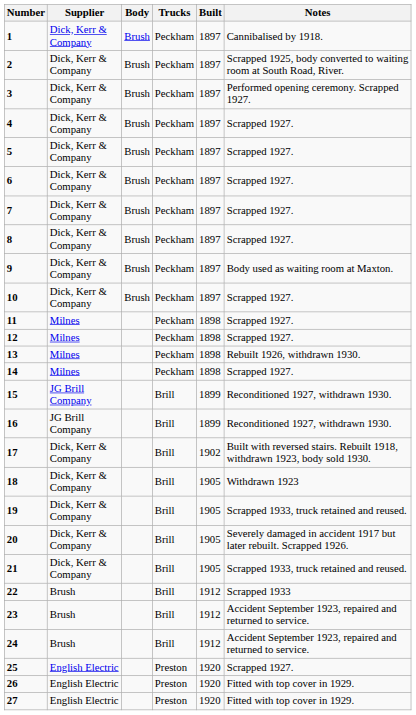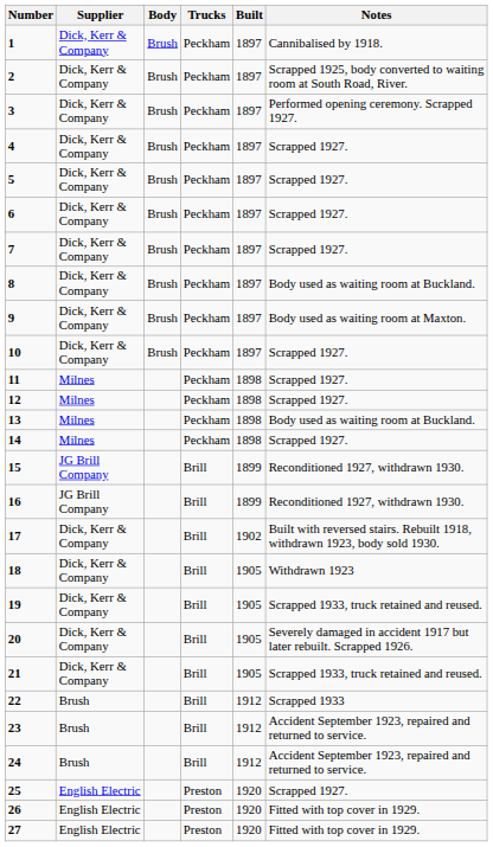 <table class="wikitable">
 <tr>
 <th>Number</th>
 <th>Supplier</th>
 <th>Body</th>
 <th>Trucks</th>
 <th>Built</th>
 <th>Notes</th>
 </tr>
 <tr>
 <td><strong>1</strong></td>
 <td><a href='#'>Dick, Kerr & Company</a></td>
 <td><a href='#'>Brush</a></td>
 <td>Peckham</td>
 <td>1897</td>
 <td>Cannibalised by 1918.</td>
 </tr>
 <tr>
 <td><strong>2</strong></td>
 <td>Dick, Kerr & Company</td>
 <td>Brush</td>
 <td>Peckham</td>
 <td>1897</td>
 <td>Scrapped 1925, body converted to waiting room at South Road, River.</td>
 </tr>
 <tr>
 <td><strong>3</strong></td>
 <td>Dick, Kerr & Company</td>
 <td>Brush</td>
 <td>Peckham</td>
 <td>1897</td>
 <td>Performed opening ceremony. Scrapped 1927.</td>
 </tr>
 <tr>
 <td><strong>4</strong></td>
 <td>Dick, Kerr & Company</td>
 <td>Brush</td>
 <td>Peckham</td>
 <td>1897</td>
 <td>Scrapped 1927.</td>
 </tr>
 <tr>
 <td><strong>5</strong></td>
 <td>Dick, Kerr & Company</td>
 <td>Brush</td>
 <td>Peckham</td>
 <td>1897</td>
 <td>Scrapped 1927.</td>
 </tr>
 <tr>
 <td><strong>6</strong></td>
 <td>Dick, Kerr & Company</td>
 <td>Brush</td>
 <td>Peckham</td>
 <td>1897</td>
 <td>Scrapped 1927.</td>
 </tr>
 <tr>
 <td><strong>7</strong></td>
 <td>Dick, Kerr & Company</td>
 <td>Brush</td>
 <td>Peckham</td>
 <td>1897</td>
 <td>Scrapped 1927.</td>
 </tr>
 <tr>
 <td><strong>8</strong></td>
 <td>Dick, Kerr & Company</td>
 <td>Brush</td>
 <td>Peckham</td>
 <td>1897</td>
-<td>Scrapped 1927.</td>
+<td>Body used as waiting room at Buckland.</td>
 </tr>
 <tr>
 <td><strong>9</strong></td>
 <td>Dick, Kerr & Company</td>
 <td>Brush</td>
 <td>Peckham</td>
 <td>1897</td>
 <td>Body used as waiting room at Maxton.</td>
 </tr>
 <tr>
 <td><strong>10</strong></td>
 <td>Dick, Kerr & Company</td>
 <td>Brush</td>
 <td>Peckham</td>
 <td>1897</td>
 <td>Scrapped 1927.</td>
 </tr>
 <tr>
 <td><strong>11</strong></td>
 <td><a href='#'>Milnes</a></td>
 <td></td>
 <td>Peckham</td>
 <td>1898</td>
 <td>Scrapped 1927.</td>
 </tr>
 <tr>
 <td><strong>12</strong></td>
 <td><a href='#'>Milnes</a></td>
 <td></td>
 <td>Peckham</td>
 <td>1898</td>
 <td>Scrapped 1927.</td>
 </tr>
 <tr>
 <td><strong>13</strong></td>
 <td><a href='#'>Milnes</a></td>
 <td></td>
 <td>Peckham</td>
 <td>1898</td>
-<td>Rebuilt 1926, withdrawn 1930.</td>
+<td>Body used as waiting room at Buckland.</td>
 </tr>
 <tr>
 <td><strong>14</strong></td>
 <td><a href='#'>Milnes</a></td>
 <td></td>
 <td>Peckham</td>
 <td>1898</td>
 <td>Scrapped 1927.</td>
 </tr>
 <tr>
 <td><strong>15</strong></td>
 <td><a href='#'>JG Brill Company</a></td>
 <td></td>
 <td>Brill</td>
 <td>1899</td>
 <td>Reconditioned 1927, withdrawn 1930.</td>
 </tr>
 <tr>
 <td><strong>16</strong></td>
 <td>JG Brill Company</td>
 <td></td>
 <td>Brill</td>
 <td>1899</td>
 <td>Reconditioned 1927, withdrawn 1930.</td>
 </tr>
 <tr>
 <td><strong>17</strong></td>
 <td>Dick, Kerr & Company</td>
 <td></td>
 <td>Brill</td>
 <td>1902</td>
 <td>Built with reversed stairs. Rebuilt 1918, withdrawn 1923, body sold 1930.</td>
 </tr>
 <tr>
 <td><strong>18</strong></td>
 <td>Dick, Kerr & Company</td>
 <td></td>
 <td>Brill</td>
 <td>1905</td>
 <td>Withdrawn 1923</td>
 </tr>
 <tr>
 <td><strong>19</strong></td>
 <td>Dick, Kerr & Company</td>
 <td></td>
 <td>Brill</td>
 <td>1905</td>
 <td>Scrapped 1933, truck retained and reused.</td>
 </tr>
 <tr>
 <td><strong>20</strong></td>
 <td>Dick, Kerr & Company</td>
 <td></td>
 <td>Brill</td>
 <td>1905</td>
 <td>Severely damaged in accident 1917 but later rebuilt. Scrapped 1926.</td>
 </tr>
 <tr>
 <td><strong>21</strong></td>
 <td>Dick, Kerr & Company</td>
 <td></td>
 <td>Brill</td>
 <td>1905</td>
 <td>Scrapped 1933, truck retained and reused.</td>
 </tr>
 <tr>
 <td><strong>22</strong></td>
 <td>Brush</td>
 <td></td>
 <td>Brill</td>
 <td>1912</td>
 <td>Scrapped 1933</td>
 </tr>
 <tr>
 <td><strong>23</strong></td>
 <td>Brush</td>
 <td></td>
 <td>Brill</td>
 <td>1912</td>
 <td>Accident September 1923, repaired and returned to service.</td>
 </tr>
 <tr>
 <td><strong>24</strong></td>
 <td>Brush</td>
 <td></td>
 <td>Brill</td>
 <td>1912</td>
 <td>Accident September 1923, repaired and returned to service.</td>
 </tr>
 <tr>
 <td><strong>25</strong></td>
 <td><a href='#'>English Electric</a></td>
 <td></td>
 <td>Preston</td>
 <td>1920</td>
 <td>Scrapped 1927.</td>
 </tr>
 <tr>
 <td><strong>26</strong></td>
 <td>English Electric</td>
 <td></td>
 <td>Preston</td>
 <td>1920</td>
 <td>Fitted with top cover in 1929.</td>
 </tr>
 <tr>
 <td><strong>27</strong></td>
 <td>English Electric</td>
 <td></td>
 <td>Preston</td>
 <td>1920</td>
 <td>Fitted with top cover in 1929.</td>
 </tr>
 </table>
